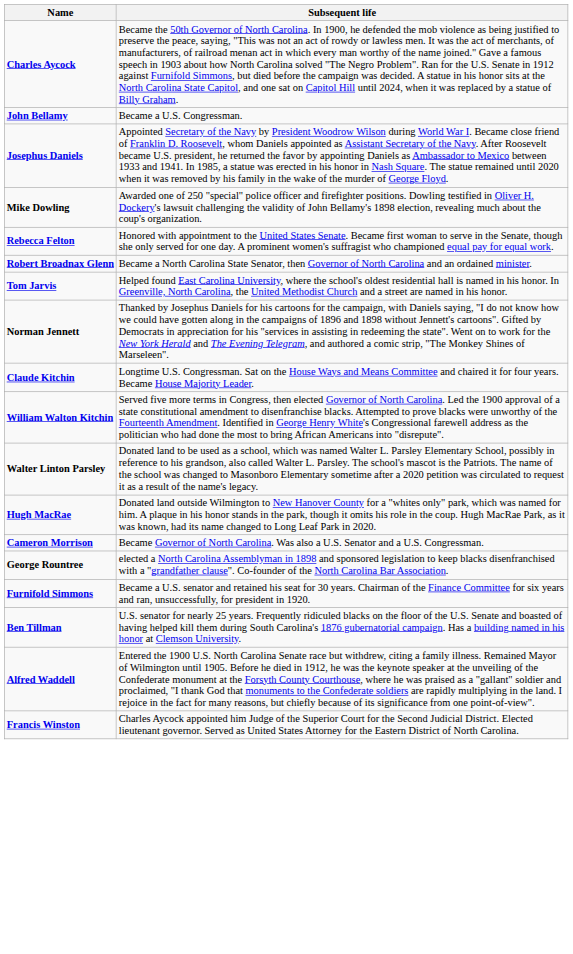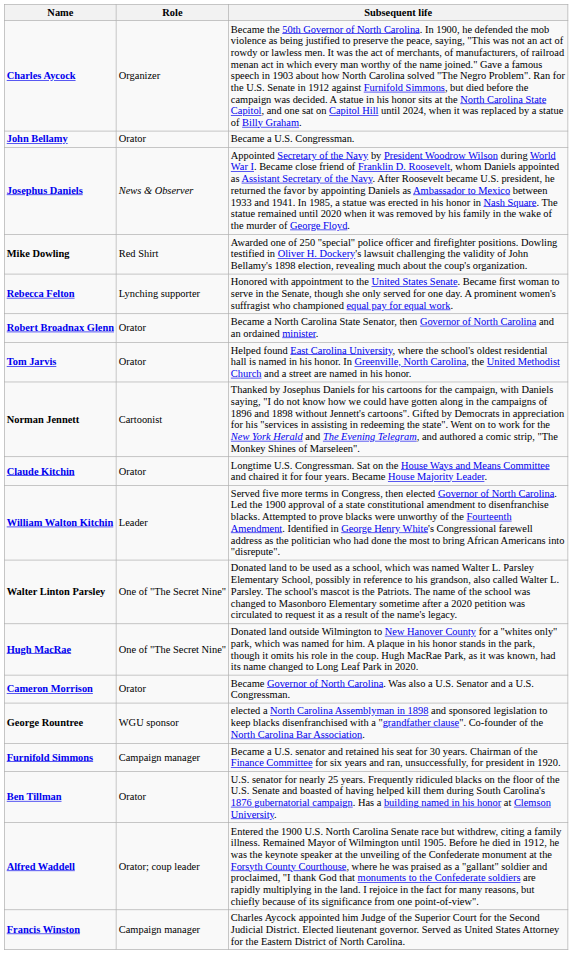 <table class="wikitable sortable">
 <tr>
 <th scope="col">Name</th>
+<th scope="col">Role</th>
 <th scope="col">Subsequent life</th>
 </tr>
 <tr>
 <td style="white-space: nowrap;"><strong><a href='#'>Charles Aycock</a></strong></td>
+<td style="white-space: nowrap;">Organizer</td>
 <td>Became the <a href='#'>50th Governor of North Carolina</a>. In 1900, he defended the mob violence as being justified to preserve the peace, saying, "This was not an act of rowdy or lawless men. It was the act of merchants, of manufacturers, of railroad menan act in which every man worthy of the name joined." Gave a famous speech in 1903 about how North Carolina solved "The Negro Problem". Ran for the U.S. Senate in 1912 against <a href='#'>Furnifold Simmons</a>, but died before the campaign was decided. A statue in his honor sits at the <a href='#'>North Carolina State Capitol</a>, and one sat on <a href='#'>Capitol Hill</a> until 2024, when it was replaced by a statue of <a href='#'>Billy Graham</a>.</td>
 </tr>
 <tr>
 <td style="white-space: nowrap;"><strong><a href='#'>John Bellamy</a></strong></td>
+<td style="white-space: nowrap;">Orator</td>
 <td>Became a U.S. Congressman.</td>
 </tr>
 <tr>
 <td style="white-space: nowrap;"><strong><a href='#'>Josephus Daniels</a></strong></td>
+<td style="white-space: nowrap;"><em>News & Observer</em></td>
 <td>Appointed <a href='#'>Secretary of the Navy</a> by <a href='#'>President Woodrow Wilson</a> during <a href='#'>World War I</a>. Became close friend of <a href='#'>Franklin D. Roosevelt</a>, whom Daniels appointed as <a href='#'>Assistant Secretary of the Navy</a>. After Roosevelt became U.S. president, he returned the favor by appointing Daniels as <a href='#'>Ambassador to Mexico</a> between 1933 and 1941. In 1985, a statue was erected in his honor in <a href='#'>Nash Square</a>. The statue remained until 2020 when it was removed by his family in the wake of the murder of <a href='#'>George Floyd</a>.</td>
 </tr>
 <tr>
 <td style="white-space: nowrap;"><strong>Mike Dowling</strong></td>
+<td style="white-space: nowrap;">Red Shirt</td>
 <td>Awarded one of 250 "special" police officer and firefighter positions. Dowling testified in <a href='#'>Oliver H. Dockery</a>'s lawsuit challenging the validity of John Bellamy's 1898 election, revealing much about the coup's organization.</td>
 </tr>
 <tr>
 <td style="white-space: nowrap;"><strong><a href='#'>Rebecca Felton</a></strong></td>
+<td style="white-space: nowrap;">Lynching supporter</td>
 <td>Honored with appointment to the <a href='#'>United States Senate</a>. Became first woman to serve in the Senate, though she only served for one day.  A prominent women's suffragist who championed <a href='#'>equal pay for equal work</a>.</td>
 </tr>
 <tr>
 <td style="white-space: nowrap;"><strong><a href='#'>Robert Broadnax Glenn</a></strong></td>
+<td style="white-space: nowrap;">Orator</td>
 <td>Became a North Carolina State Senator, then <a href='#'>Governor of North Carolina</a> and an ordained <a href='#'>minister</a>.</td>
 </tr>
 <tr>
 <td style="white-space: nowrap;"><strong><a href='#'>Tom Jarvis</a></strong></td>
+<td style="white-space: nowrap;">Orator</td>
 <td>Helped found <a href='#'>East Carolina University</a>, where the school's oldest residential hall is named in his honor. In <a href='#'>Greenville, North Carolina</a>, the <a href='#'>United Methodist Church</a> and a street are named in his honor.</td>
 </tr>
 <tr>
 <td style="white-space: nowrap;"><strong>Norman Jennett</strong></td>
+<td style="white-space: nowrap;">Cartoonist</td>
 <td>Thanked by Josephus Daniels for his cartoons for the campaign, with Daniels saying, "I do not know how we could have gotten along in the campaigns of 1896 and 1898 without Jennett's cartoons". Gifted  by Democrats in appreciation for his "services in assisting in redeeming the state". Went on to work for the <em><a href='#'>New York Herald</a></em> and <a href='#'><em>The Evening Telegram</em></a>, and authored a comic strip, "The Monkey Shines of Marseleen".</td>
 </tr>
 <tr>
 <td style="white-space: nowrap;"><strong><a href='#'>Claude Kitchin</a></strong></td>
+<td style="white-space: nowrap;">Orator</td>
 <td>Longtime U.S. Congressman. Sat on the <a href='#'>House Ways and Means Committee</a> and chaired it for four years. Became <a href='#'>House Majority Leader</a>.</td>
 </tr>
 <tr>
 <td style="white-space: nowrap;"><strong><a href='#'>William Walton Kitchin</a></strong></td>
+<td style="white-space: nowrap;">Leader</td>
 <td>Served five more terms in Congress, then elected <a href='#'>Governor of North Carolina</a>. Led the 1900 approval of a state constitutional amendment to disenfranchise blacks. Attempted to prove blacks were unworthy of the <a href='#'>Fourteenth Amendment</a>. Identified in <a href='#'>George Henry White</a>'s Congressional farewell address as the politician who had done the most to bring African Americans into "disrepute".</td>
 </tr>
 <tr>
 <td style="white-space: nowrap;"><strong>Walter Linton Parsley</strong></td>
+<td style="white-space: nowrap;">One of "The Secret Nine"</td>
 <td>Donated land to be used as a school, which was named Walter L. Parsley Elementary School, possibly in reference to his grandson, also called Walter L. Parsley. The school's mascot is the Patriots. The name of the school was changed to Masonboro Elementary sometime after a 2020 petition was circulated to request it as a result of the name's legacy.</td>
 </tr>
 <tr>
 <td style="white-space: nowrap;"><strong><a href='#'>Hugh MacRae</a></strong></td>
+<td style="white-space: nowrap;">One of "The Secret Nine"</td>
 <td>Donated land outside Wilmington to <a href='#'>New Hanover County</a> for a "whites only" park, which was named for him. A plaque in his honor stands in the park, though it omits his role in the coup. Hugh MacRae Park, as it was known, had its name changed to Long Leaf Park in 2020.</td>
 </tr>
 <tr>
 <td style="white-space: nowrap;"><strong><a href='#'>Cameron Morrison</a></strong></td>
+<td style="white-space: nowrap;">Orator</td>
 <td>Became <a href='#'>Governor of North Carolina</a>. Was also a U.S. Senator and a U.S. Congressman.</td>
 </tr>
 <tr>
 <td style="white-space: nowrap;"><strong>George Rountree</strong></td>
+<td style="white-space: nowrap;">WGU sponsor</td>
 <td>elected a <a href='#'>North Carolina Assemblyman in 1898</a> and sponsored legislation to keep blacks disenfranchised with a "<a href='#'>grandfather clause</a>". Co-founder of the <a href='#'>North Carolina Bar Association</a>.</td>
 </tr>
 <tr>
 <td style="white-space: nowrap;"><strong><a href='#'>Furnifold Simmons</a></strong></td>
+<td style="white-space: nowrap;">Campaign manager</td>
 <td>Became a U.S. senator and retained his seat for 30 years. Chairman of the <a href='#'>Finance Committee</a> for six years and ran, unsuccessfully, for president in 1920.</td>
 </tr>
 <tr>
 <td style="white-space: nowrap;"><strong><a href='#'>Ben Tillman</a></strong></td>
+<td style="white-space: nowrap;">Orator</td>
 <td>U.S. senator for nearly 25 years. Frequently ridiculed blacks on the floor of the U.S. Senate and boasted of having helped kill them during South Carolina's <a href='#'>1876 gubernatorial campaign</a>. Has a <a href='#'>building named in his honor</a> at <a href='#'>Clemson University</a>.</td>
 </tr>
 <tr>
 <td style="white-space: nowrap;"><strong><a href='#'>Alfred Waddell</a></strong></td>
+<td style="white-space: nowrap;">Orator; coup leader</td>
 <td>Entered the 1900 U.S. North Carolina Senate race but withdrew, citing a family illness. Remained Mayor of Wilmington until 1905. Before he died in 1912, he was the keynote speaker at the unveiling of the Confederate monument at the <a href='#'>Forsyth County Courthouse</a>, where he was praised as a "gallant" soldier and proclaimed, "I thank God that <a href='#'>monuments to the Confederate soldiers</a> are rapidly multiplying in the land. I rejoice in the fact for many reasons, but chiefly because of its significance from one point-of-view".</td>
 </tr>
 <tr>
 <td style="white-space: nowrap;"><strong><a href='#'>Francis Winston</a></strong></td>
+<td style="white-space: nowrap;">Campaign manager</td>
 <td>Charles Aycock appointed him Judge of the Superior Court for the Second Judicial District. Elected lieutenant governor. Served as United States Attorney for the Eastern District of North Carolina.</td>
 </tr>
 </table>
